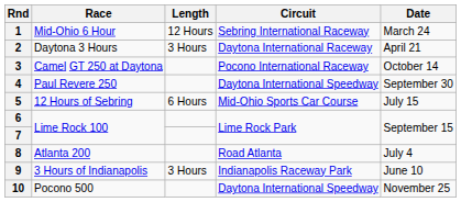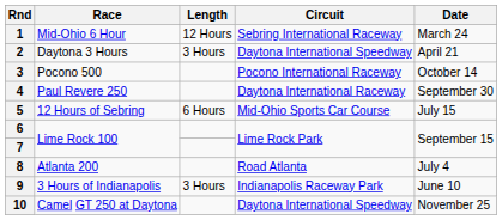 <table class="wikitable" style="font-size: 90%;">
 <tr>
 <th>Rnd</th>
 <th>Race</th>
 <th>Length</th>
 <th>Circuit</th>
 <th>Date</th>
 </tr>
 <tr>
 <th>1</th>
 <td><a href='#'>Mid-Ohio 6 Hour</a></td>
 <td>12 Hours</td>
 <td><a href='#'>Sebring International Raceway</a></td>
 <td>March 24</td>
 </tr>
 <tr>
 <th>2</th>
 <td>Daytona 3 Hours</td>
 <td>3 Hours</td>
-<td><a href='#'>Daytona International Raceway</a></td>
+<td><a href='#'>Daytona International Speedway</a></td>
 <td>April 21</td>
 </tr>
 <tr>
 <th>3</th>
-<td><a href='#'>Camel</a> <a href='#'>GT 250 at Daytona</a></td>
+<td>Pocono 500</td>
 <td></td>
 <td><a href='#'>Pocono International Raceway</a></td>
 <td>October 14</td>
 </tr>
 <tr>
 <th>4</th>
 <td><a href='#'>Paul Revere 250</a></td>
 <td></td>
-<td><a href='#'>Daytona International Speedway</a></td>
+<td><a href='#'>Daytona International Raceway</a></td>
 <td>September 30</td>
 </tr>
 <tr>
 <th>5</th>
 <td><a href='#'>12 Hours of Sebring</a></td>
 <td>6 Hours</td>
 <td><a href='#'>Mid-Ohio Sports Car Course</a></td>
 <td>July 15</td>
 </tr>
 <tr>
 <th>6</th>
 <td rowspan=2><a href='#'>Lime Rock 100</a></td>
 <td></td>
 <td rowspan=2><a href='#'>Lime Rock Park</a></td>
 <td rowspan=2>September 15</td>
 </tr>
 <tr>
 <th>7</th>
 <td></td>
 </tr>
 <tr>
 <th>8</th>
 <td><a href='#'>Atlanta 200</a></td>
 <td></td>
 <td><a href='#'>Road Atlanta</a></td>
 <td>July 4</td>
 </tr>
 <tr>
 <th>9</th>
 <td><a href='#'>3 Hours of Indianapolis</a></td>
 <td>3 Hours</td>
 <td><a href='#'>Indianapolis Raceway Park</a></td>
 <td>June 10</td>
 </tr>
 <tr>
 <th>10</th>
-<td>Pocono 500</td>
+<td><a href='#'>Camel</a> <a href='#'>GT 250 at Daytona</a></td>
 <td></td>
 <td><a href='#'>Daytona International Speedway</a></td>
 <td>November 25</td>
 </tr>
 </table>
